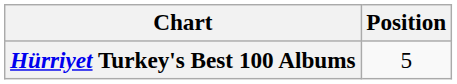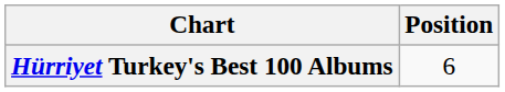 <table class="wikitable plainrowheaders">
 <tr>
 <th>Chart</th>
 <th>Position</th>
 </tr>
 <tr>
 <th scope="row"><em><a href='#'>Hürriyet</a></em> Turkey's Best 100 Albums</th>
-<td align="center">5</td>
+<td align="center">6</td>
 </tr>
 </table>
